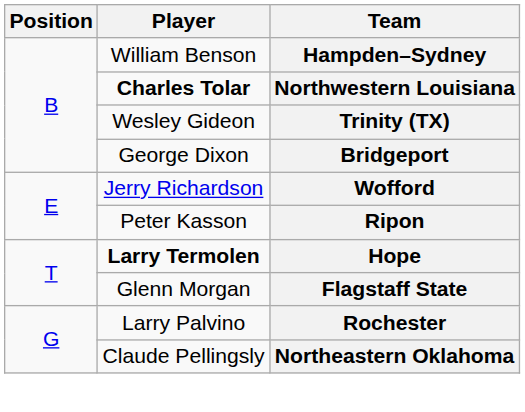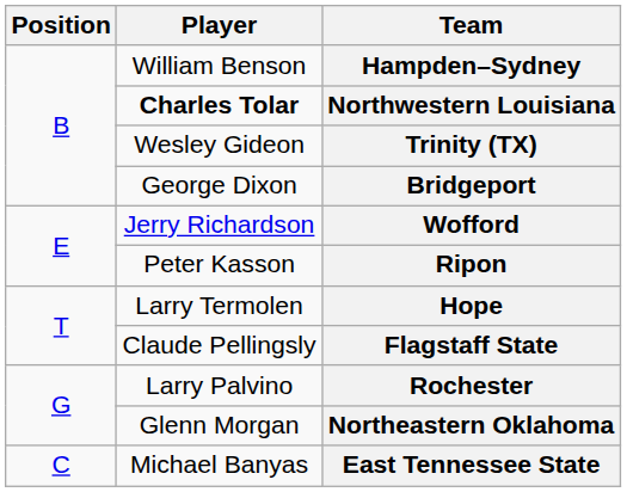 <table class="wikitable">
 <tr>
 <th>Position</th>
 <th>Player</th>
 <th>Team</th>
 </tr>
 <tr style="text-align:center;">
 <td rowspan="4"><a href='#'>B</a></td>
 <td>William Benson</td>
 <th Style = >Hampden–Sydney</th>
 </tr>
 <tr style="text-align:center;">
 <td><strong>Charles Tolar</strong></td>
 <th Style = >Northwestern Louisiana</th>
 </tr>
 <tr style="text-align:center;">
 <td>Wesley Gideon</td>
 <th Style = >Trinity (TX)</th>
 </tr>
 <tr style="text-align:center;">
 <td>George Dixon</td>
 <th Style = >Bridgeport</th>
 </tr>
 <tr style="text-align:center;">
 <td rowspan="2"><a href='#'>E</a></td>
 <td><a href='#'>Jerry Richardson</a></td>
 <th Style = >Wofford</th>
 </tr>
 <tr style="text-align:center;">
 <td>Peter Kasson</td>
 <th Style = >Ripon</th>
 </tr>
 <tr style="text-align:center;">
 <td rowspan="2"><a href='#'>T</a></td>
-<td><strong>Larry Termolen</strong></td>
+<td>Larry Termolen</td>
 <th Style = >Hope</th>
 </tr>
 <tr style="text-align:center;">
-<td>Glenn Morgan</td>
+<td>Claude Pellingsly</td>
 <th Style = >Flagstaff State</th>
 </tr>
 <tr style="text-align:center;">
 <td rowspan="2"><a href='#'>G</a></td>
 <td>Larry Palvino</td>
 <th Style = >Rochester</th>
 </tr>
 <tr style="text-align:center;">
-<td>Claude Pellingsly</td>
+<td>Glenn Morgan</td>
 <th Style = >Northeastern Oklahoma</th>
 </tr>
+<tr style="text-align:center;">
+<td><a href='#'>C</a></td>
+<td>Michael Banyas</td>
+<th Style = >East Tennessee State</th>
+</tr>
 </table>
